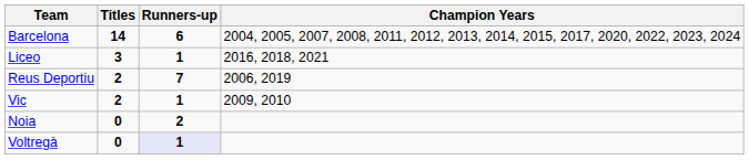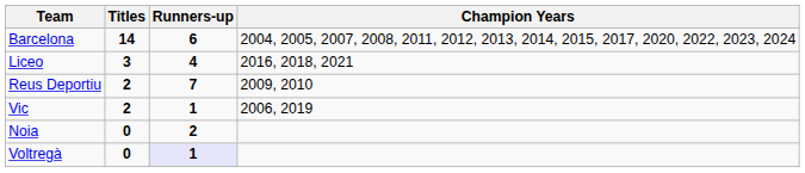 <table class="wikitable">
 <tr>
 <th>Team</th>
 <th>Titles</th>
 <th>Runners-up</th>
 <th>Champion Years</th>
 </tr>
 <tr>
 <td><a href='#'>Barcelona</a></td>
 <td align=center><strong>14</strong></td>
 <td align=center><strong>6</strong></td>
 <td>2004, 2005, 2007, 2008, 2011, 2012, 2013, 2014, 2015, 2017, 2020, 2022, 2023, 2024</td>
 </tr>
 <tr>
 <td><a href='#'>Liceo</a></td>
 <td align=center><strong>3</strong></td>
-<td align=center><strong>1</strong></td>
+<td align=center><strong>4</strong></td>
 <td>2016, 2018, 2021</td>
 </tr>
 <tr>
 <td><a href='#'>Reus Deportiu</a></td>
 <td align=center><strong>2</strong></td>
 <td align=center><strong>7</strong></td>
-<td>2006, 2019</td>
+<td>2009, 2010</td>
 </tr>
 <tr>
 <td><a href='#'>Vic</a></td>
 <td align=center><strong>2</strong></td>
 <td align=center><strong>1</strong></td>
-<td>2009, 2010</td>
+<td>2006, 2019</td>
 </tr>
 <tr>
 <td><a href='#'>Noia</a></td>
 <td align=center><strong>0</strong></td>
 <td align=center><strong>2</strong></td>
 <td></td>
 </tr>
 <tr>
 <td><a href='#'>Voltregà</a></td>
 <td align=center><strong>0</strong></td>
 <td align=center style="background: lavender;"><strong>1</strong></td>
 <td></td>
 </tr>
 </table>
